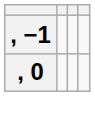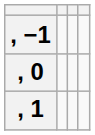 <table class="wikitable">
 <tr ---- valign="center">
 <th></th>
 <th></th>
 <th></th>
 <th></th>
 </tr>
 <tr ---- valign="center"  align="center">
 <th>, −1</th>
 <td></td>
 <td></td>
 <td></td>
 </tr>
 <tr ---- valign="center"  align="center">
 <th>, 0</th>
 <td></td>
 <td></td>
 <td></td>
 </tr>
+<tr ---- valign="center"  align="center">
+<th>, 1</th>
+<td></td>
+<td></td>
+<td></td>
+</tr>
 </table>
